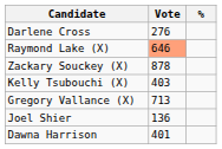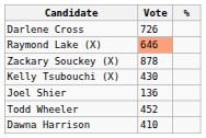 <table class="wikitable">
 <tr>
 <th bgcolor="#DDDDFF" width="170px">Candidate</th>
 <th bgcolor="#DDDDFF" width="40px">Vote</th>
 <th bgcolor="#DDDDFF" width="30px">%</th>
 </tr>
 <tr>
 <td>Darlene Cross</td>
-<td>276</td>
+<td>726</td>
 <td></td>
 </tr>
 <tr>
 <td>Raymond Lake (X)</td>
 <td style="background: lightsalmon;">646</td>
 <td></td>
 </tr>
 <tr>
 <td>Zackary Souckey (X)</td>
 <td>878</td>
 <td></td>
 </tr>
 <tr>
 <td>Kelly Tsubouchi (X)</td>
-<td>403</td>
-<td></td>
-</tr>
-<tr>
-<td>Gregory Vallance (X)</td>
-<td>713</td>
+<td>430</td>
 <td></td>
 </tr>
 <tr>
 <td>Joel Shier</td>
 <td>136</td>
 <td></td>
 </tr>
 <tr>
+<td>Todd Wheeler</td>
+<td>452</td>
+<td></td>
+</tr>
+<tr>
 <td>Dawna Harrison</td>
-<td>401</td>
+<td>410</td>
 <td></td>
 </tr>
 </table>
